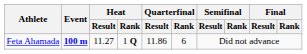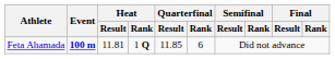 <table class="wikitable" style="font-size:90%">
 <tr>
 <th rowspan="2">Athlete</th>
 <th rowspan="2">Event</th>
 <th colspan="2">Heat</th>
 <th colspan="2">Quarterfinal</th>
 <th colspan="2">Semifinal</th>
 <th colspan="2">Final</th>
 </tr>
 <tr style="font-size:95%">
 <th>Result</th>
 <th>Rank</th>
 <th>Result</th>
 <th>Rank</th>
 <th>Result</th>
 <th>Rank</th>
 <th>Result</th>
 <th>Rank</th>
 </tr>
 <tr align=center>
 <td align=left><a href='#'>Feta Ahamada</a></td>
 <td align=left><strong><a href='#'>100 m</a></strong></td>
-<td>11.27</td>
+<td>11.81</td>
 <td>1 <strong>Q</strong></td>
-<td>11.86</td>
+<td>11.85</td>
 <td>6</td>
 <td colspan=4>Did not advance</td>
 </tr>
 </table>
